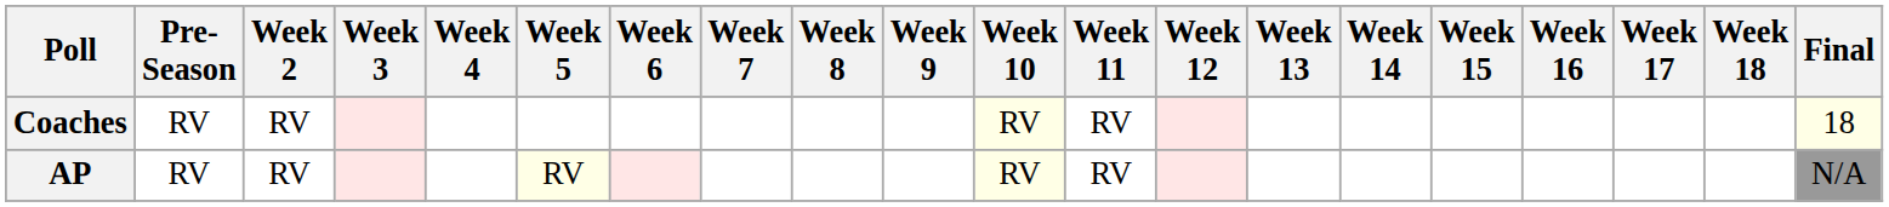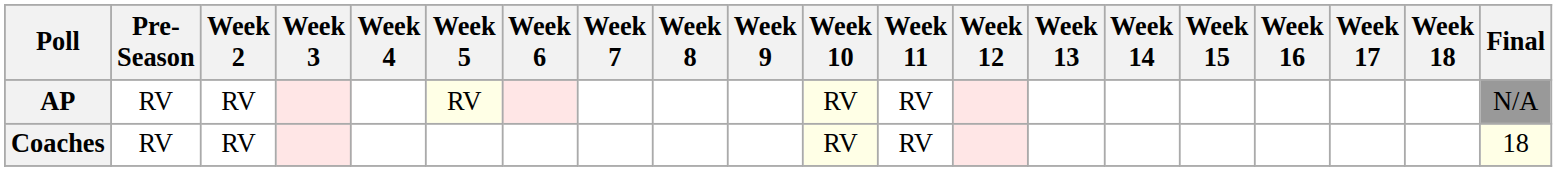 <table class="wikitable" style="white-space:nowrap;font-size:90%">
 <tr>
 <th>Poll</th>
 <th>Pre-<br>Season</th>
 <th>Week<br>2</th>
 <th>Week<br>3</th>
 <th>Week<br>4</th>
 <th>Week<br>5</th>
 <th>Week<br>6</th>
 <th>Week<br>7</th>
 <th>Week<br>8</th>
 <th>Week<br>9</th>
 <th>Week<br>10</th>
 <th>Week<br>11</th>
 <th>Week<br>12</th>
 <th>Week<br>13</th>
 <th>Week<br>14</th>
 <th>Week<br>15</th>
 <th>Week<br>16</th>
 <th>Week<br>17</th>
 <th>Week<br>18</th>
 <th>Final</th>
 </tr>
 <tr style="text-align:center;">
+<th>AP</th>
+<td style="background:#FFF;">RV</td>
+<td style="background:#FFF;">RV</td>
+<td style="background:#FFE6E6;"></td>
+<td style="background:#FFF;"></td>
+<td style="background:#FFFFE6;">RV</td>
+<td style="background:#FFE6E6;"></td>
+<td style="background:#FFF;"></td>
+<td style="background:#FFF;"></td>
+<td style="background:#FFF;"></td>
+<td style="background:#FFFFE6;">RV</td>
+<td style="background:#FFF;">RV</td>
+<td style="background:#FFE6E6;"></td>
+<td style="background:#FFF;"></td>
+<td style="background:#FFF;"></td>
+<td style="background:#FFF;"></td>
+<td style="background:#FFF;"></td>
+<td style="background:#FFF;"></td>
+<td style="background:#FFF;"></td>
+<td style="background:#999;">N/A</td>
+</tr>
+<tr style="text-align:center;">
 <th>Coaches</th>
 <td style="background:#FFF;">RV</td>
 <td style="background:#FFF;">RV</td>
 <td style="background:#FFE6E6;"></td>
 <td style="background:#FFF;"></td>
 <td style="background:#FFF;"></td>
 <td style="background:#FFF;"></td>
 <td style="background:#FFF;"></td>
 <td style="background:#FFF;"></td>
 <td style="background:#FFF;"></td>
 <td style="background:#FFFFE6;">RV</td>
 <td style="background:#FFF;">RV</td>
 <td style="background:#FFE6E6;"></td>
 <td style="background:#FFF;"></td>
 <td style="background:#FFF;"></td>
 <td style="background:#FFF;"></td>
 <td style="background:#FFF;"></td>
 <td style="background:#FFF;"></td>
 <td style="background:#FFF;"></td>
 <td style="background:#FFFFE6;">18</td>
 </tr>
-<tr style="text-align:center;">
-<th>AP</th>
-<td style="background:#FFF;">RV</td>
-<td style="background:#FFF;">RV</td>
-<td style="background:#FFE6E6;"></td>
-<td style="background:#FFF;"></td>
-<td style="background:#FFFFE6;">RV</td>
-<td style="background:#FFE6E6;"></td>
-<td style="background:#FFF;"></td>
-<td style="background:#FFF;"></td>
-<td style="background:#FFF;"></td>
-<td style="background:#FFFFE6;">RV</td>
-<td style="background:#FFF;">RV</td>
-<td style="background:#FFE6E6;"></td>
-<td style="background:#FFF;"></td>
-<td style="background:#FFF;"></td>
-<td style="background:#FFF;"></td>
-<td style="background:#FFF;"></td>
-<td style="background:#FFF;"></td>
-<td style="background:#FFF;"></td>
-<td style="background:#999;">N/A</td>
-</tr>
 </table>
